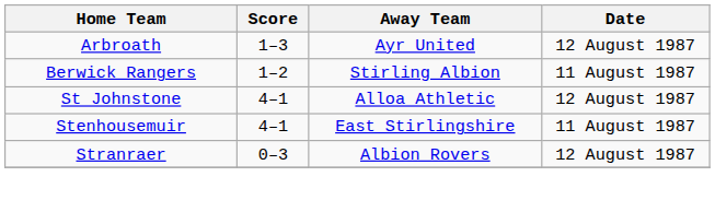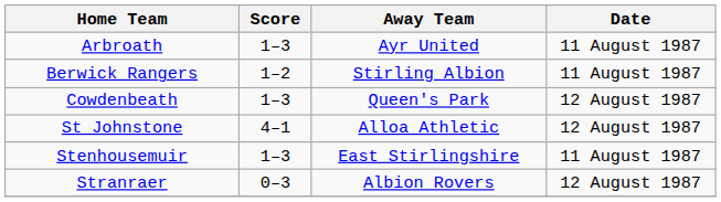 <table class="wikitable" style="text-align:center;">
 <tr>
 <th width=175>Home Team</th>
 <th width=50>Score</th>
 <th width=175>Away Team</th>
 <th width= 125>Date</th>
 </tr>
 <tr>
 <td><a href='#'>Arbroath</a></td>
 <td>1–3</td>
 <td><a href='#'>Ayr United</a></td>
-<td>12 August 1987</td>
+<td>11 August 1987</td>
 </tr>
 <tr>
 <td><a href='#'>Berwick Rangers</a></td>
 <td>1–2</td>
 <td><a href='#'>Stirling Albion</a></td>
 <td>11 August 1987</td>
+</tr>
+<tr>
+<td><a href='#'>Cowdenbeath</a></td>
+<td>1–3</td>
+<td><a href='#'>Queen's Park</a></td>
+<td>12 August 1987</td>
 </tr>
 <tr>
 <td><a href='#'>St Johnstone</a></td>
 <td>4–1</td>
 <td><a href='#'>Alloa Athletic</a></td>
 <td>12 August 1987</td>
 </tr>
 <tr>
 <td><a href='#'>Stenhousemuir</a></td>
-<td>4–1</td>
+<td>1–3</td>
 <td><a href='#'>East Stirlingshire</a></td>
 <td>11 August 1987</td>
 </tr>
 <tr>
 <td><a href='#'>Stranraer</a></td>
 <td>0–3</td>
 <td><a href='#'>Albion Rovers</a></td>
 <td>12 August 1987</td>
 </tr>
 <tr>
 </tr>
 </table>
